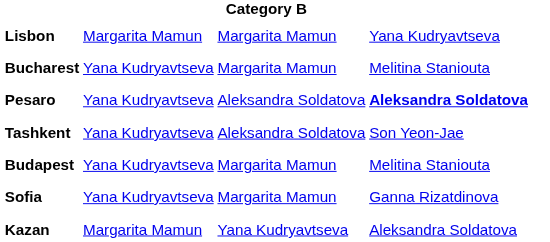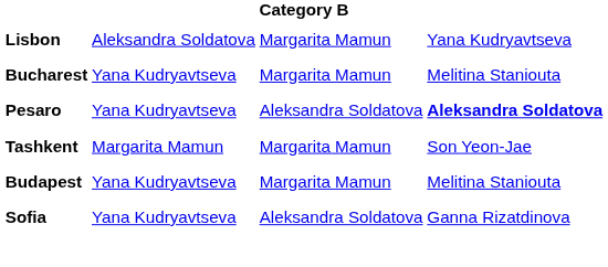 <table>
 <tr>
 <td colspan="4" style="text-align:center;"><strong>Category B</strong></td>
 </tr>
 <tr>
 <th scope=row style="text-align:left">Lisbon </th>
-<td style="height:30px;"> <a href='#'>Margarita Mamun</a></td>
+<td style="height:30px;"> <a href='#'>Aleksandra Soldatova</a></td>
 <td style="height:30px;"> <a href='#'>Margarita Mamun</a></td>
 <td style="height:30px;"> <a href='#'>Yana Kudryavtseva</a></td>
 </tr>
 <tr>
 <th scope=row style="text-align:left">Bucharest </th>
 <td style="height:30px;"> <a href='#'>Yana Kudryavtseva</a></td>
 <td style="height:30px;"> <a href='#'>Margarita Mamun</a></td>
 <td style="height:30px;"> <a href='#'>Melitina Staniouta</a></td>
 </tr>
 <tr>
 <th scope=row style="text-align:left">Pesaro </th>
 <td style="height:30px;"> <a href='#'>Yana Kudryavtseva</a></td>
 <td style="height:30px;"> <a href='#'>Aleksandra Soldatova</a></td>
 <td style="height:30px;"><strong> <a href='#'>Aleksandra Soldatova</a></strong></td>
 </tr>
 <tr>
 <th scope=row style="text-align:left">Tashkent </th>
-<td style="height:30px;"> <a href='#'>Yana Kudryavtseva</a></td>
-<td style="height:30px;"> <a href='#'>Aleksandra Soldatova</a></td>
+<td style="height:30px;"> <a href='#'>Margarita Mamun</a></td>
+<td style="height:30px;"> <a href='#'>Margarita Mamun</a></td>
 <td style="height:30px;"> <a href='#'>Son Yeon-Jae</a></td>
 </tr>
 <tr>
 <th scope=row style="text-align:left">Budapest </th>
 <td style="height:30px;"> <a href='#'>Yana Kudryavtseva</a></td>
 <td style="height:30px;"> <a href='#'>Margarita Mamun</a></td>
 <td style="height:30px;"> <a href='#'>Melitina Staniouta</a></td>
 </tr>
 <tr>
 <th scope=row style="text-align:left">Sofia </th>
 <td style="height:30px;"> <a href='#'>Yana Kudryavtseva</a></td>
-<td style="height:30px;"> <a href='#'>Margarita Mamun</a></td>
+<td style="height:30px;"> <a href='#'>Aleksandra Soldatova</a></td>
 <td style="height:30px;"> <a href='#'>Ganna Rizatdinova</a></td>
-</tr>
-<tr>
-<th scope=row style="text-align:left">Kazan</th>
-<td style="height:30px;"> <a href='#'>Margarita Mamun</a></td>
-<td style="height:30px;"> <a href='#'>Yana Kudryavtseva</a></td>
-<td style="height:30px;"> <a href='#'>Aleksandra Soldatova</a></td>
 </tr>
 <tr>
 </tr>
 </table>
